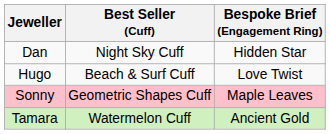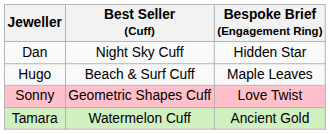 <table class="wikitable" style="text-align:center;">
 <tr>
 <th>Jeweller</th>
 <th>Best Seller<br><small>(Cuff)</small></th>
 <th>Bespoke Brief<br><small>(Engagement Ring)</small></th>
 </tr>
 <tr>
 <td>Dan</td>
 <td>Night Sky Cuff</td>
 <td>Hidden Star</td>
 </tr>
 <tr>
 <td>Hugo</td>
 <td>Beach & Surf Cuff</td>
-<td>Love Twist</td>
+<td>Maple Leaves</td>
 </tr>
 <tr style="background:Pink">
 <td>Sonny</td>
 <td>Geometric Shapes Cuff</td>
-<td>Maple Leaves</td>
+<td>Love Twist</td>
 </tr>
 <tr style="background:#d0f0c0">
 <td>Tamara</td>
 <td>Watermelon Cuff</td>
 <td>Ancient Gold</td>
 </tr>
 </table>
